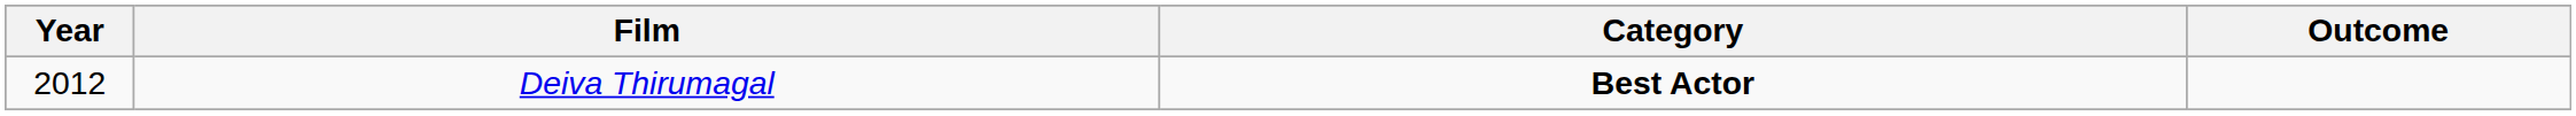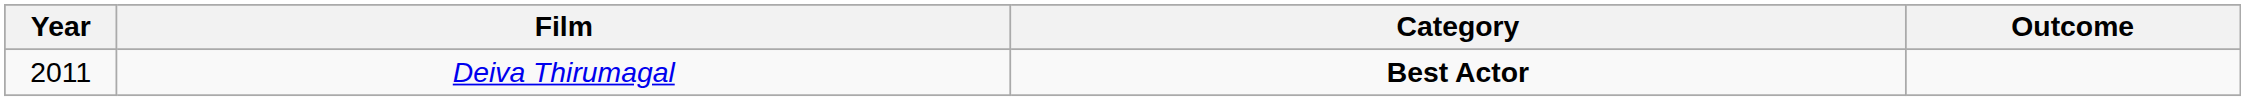 <table class="wikitable" style="width:100%;">
 <tr>
 <th width=5%>Year</th>
 <th width=40%>Film</th>
 <th style="width:40%;">Category</th>
 <th style="width:15%;">Outcome</th>
 </tr>
 <tr>
-<td style="text-align:center;">2012</td>
+<td style="text-align:center;">2011</td>
 <td style="text-align:center;"><em><a href='#'>Deiva Thirumagal</a></em></td>
 <td style="text-align:center;"><strong>Best Actor</strong></td>
 <td></td>
 </tr>
 </table>
